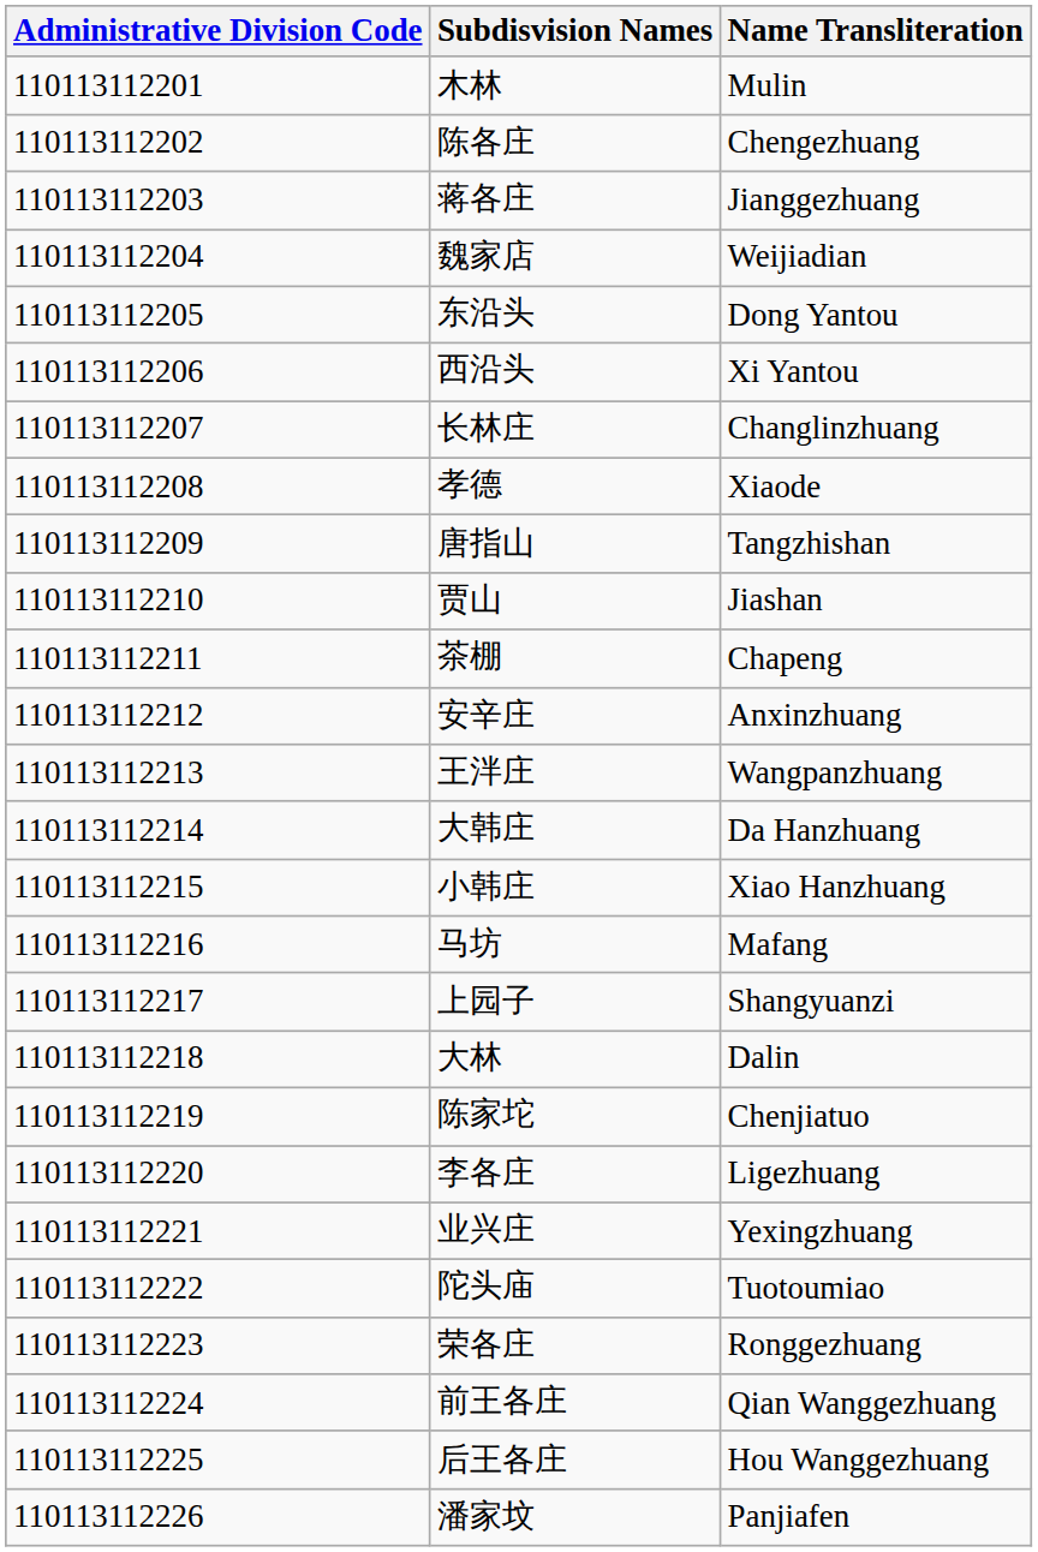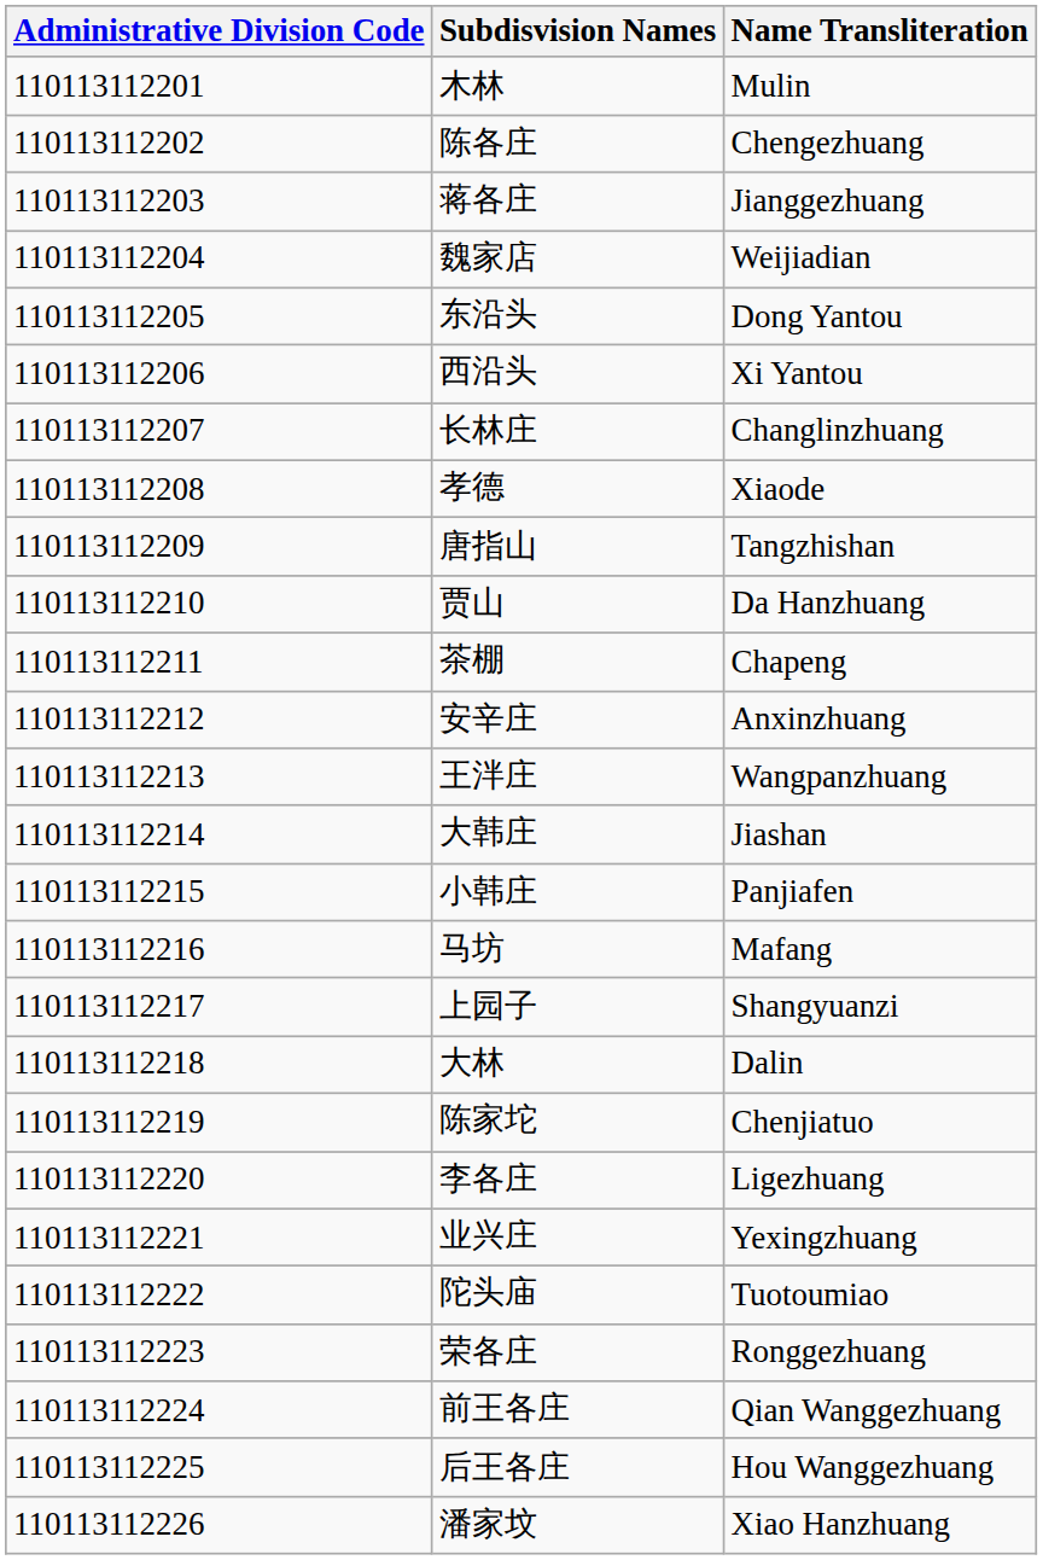 <table class="wikitable sortable">
 <tr>
 <th><a href='#'>Administrative Division Code</a></th>
 <th>Subdisvision Names</th>
 <th>Name Transliteration</th>
 </tr>
 <tr>
 <td>110113112201</td>
 <td>木林</td>
 <td>Mulin</td>
 </tr>
 <tr>
 <td>110113112202</td>
 <td>陈各庄</td>
 <td>Chengezhuang</td>
 </tr>
 <tr>
 <td>110113112203</td>
 <td>蒋各庄</td>
 <td>Jianggezhuang</td>
 </tr>
 <tr>
 <td>110113112204</td>
 <td>魏家店</td>
 <td>Weijiadian</td>
 </tr>
 <tr>
 <td>110113112205</td>
 <td>东沿头</td>
 <td>Dong Yantou</td>
 </tr>
 <tr>
 <td>110113112206</td>
 <td>西沿头</td>
 <td>Xi Yantou</td>
 </tr>
 <tr>
 <td>110113112207</td>
 <td>长林庄</td>
 <td>Changlinzhuang</td>
 </tr>
 <tr>
 <td>110113112208</td>
 <td>孝德</td>
 <td>Xiaode</td>
 </tr>
 <tr>
 <td>110113112209</td>
 <td>唐指山</td>
 <td>Tangzhishan</td>
 </tr>
 <tr>
 <td>110113112210</td>
 <td>贾山</td>
-<td>Jiashan</td>
+<td>Da Hanzhuang</td>
 </tr>
 <tr>
 <td>110113112211</td>
 <td>茶棚</td>
 <td>Chapeng</td>
 </tr>
 <tr>
 <td>110113112212</td>
 <td>安辛庄</td>
 <td>Anxinzhuang</td>
 </tr>
 <tr>
 <td>110113112213</td>
 <td>王泮庄</td>
 <td>Wangpanzhuang</td>
 </tr>
 <tr>
 <td>110113112214</td>
 <td>大韩庄</td>
-<td>Da Hanzhuang</td>
+<td>Jiashan</td>
 </tr>
 <tr>
 <td>110113112215</td>
 <td>小韩庄</td>
-<td>Xiao Hanzhuang</td>
+<td>Panjiafen</td>
 </tr>
 <tr>
 <td>110113112216</td>
 <td>马坊</td>
 <td>Mafang</td>
 </tr>
 <tr>
 <td>110113112217</td>
 <td>上园子</td>
 <td>Shangyuanzi</td>
 </tr>
 <tr>
 <td>110113112218</td>
 <td>大林</td>
 <td>Dalin</td>
 </tr>
 <tr>
 <td>110113112219</td>
 <td>陈家坨</td>
 <td>Chenjiatuo</td>
 </tr>
 <tr>
 <td>110113112220</td>
 <td>李各庄</td>
 <td>Ligezhuang</td>
 </tr>
 <tr>
 <td>110113112221</td>
 <td>业兴庄</td>
 <td>Yexingzhuang</td>
 </tr>
 <tr>
 <td>110113112222</td>
 <td>陀头庙</td>
 <td>Tuotoumiao</td>
 </tr>
 <tr>
 <td>110113112223</td>
 <td>荣各庄</td>
 <td>Ronggezhuang</td>
 </tr>
 <tr>
 <td>110113112224</td>
 <td>前王各庄</td>
 <td>Qian Wanggezhuang</td>
 </tr>
 <tr>
 <td>110113112225</td>
 <td>后王各庄</td>
 <td>Hou Wanggezhuang</td>
 </tr>
 <tr>
 <td>110113112226</td>
 <td>潘家坟</td>
-<td>Panjiafen</td>
+<td>Xiao Hanzhuang</td>
 </tr>
 </table>
